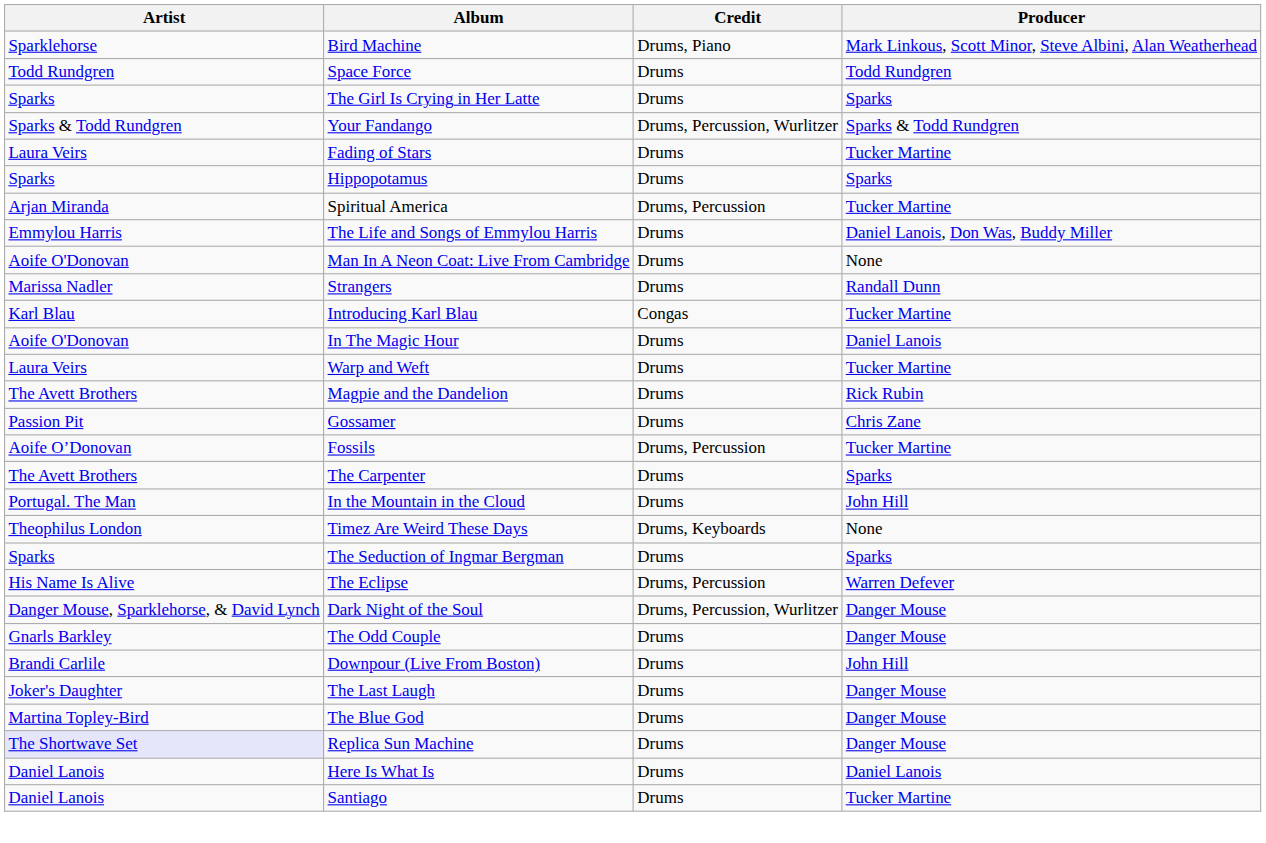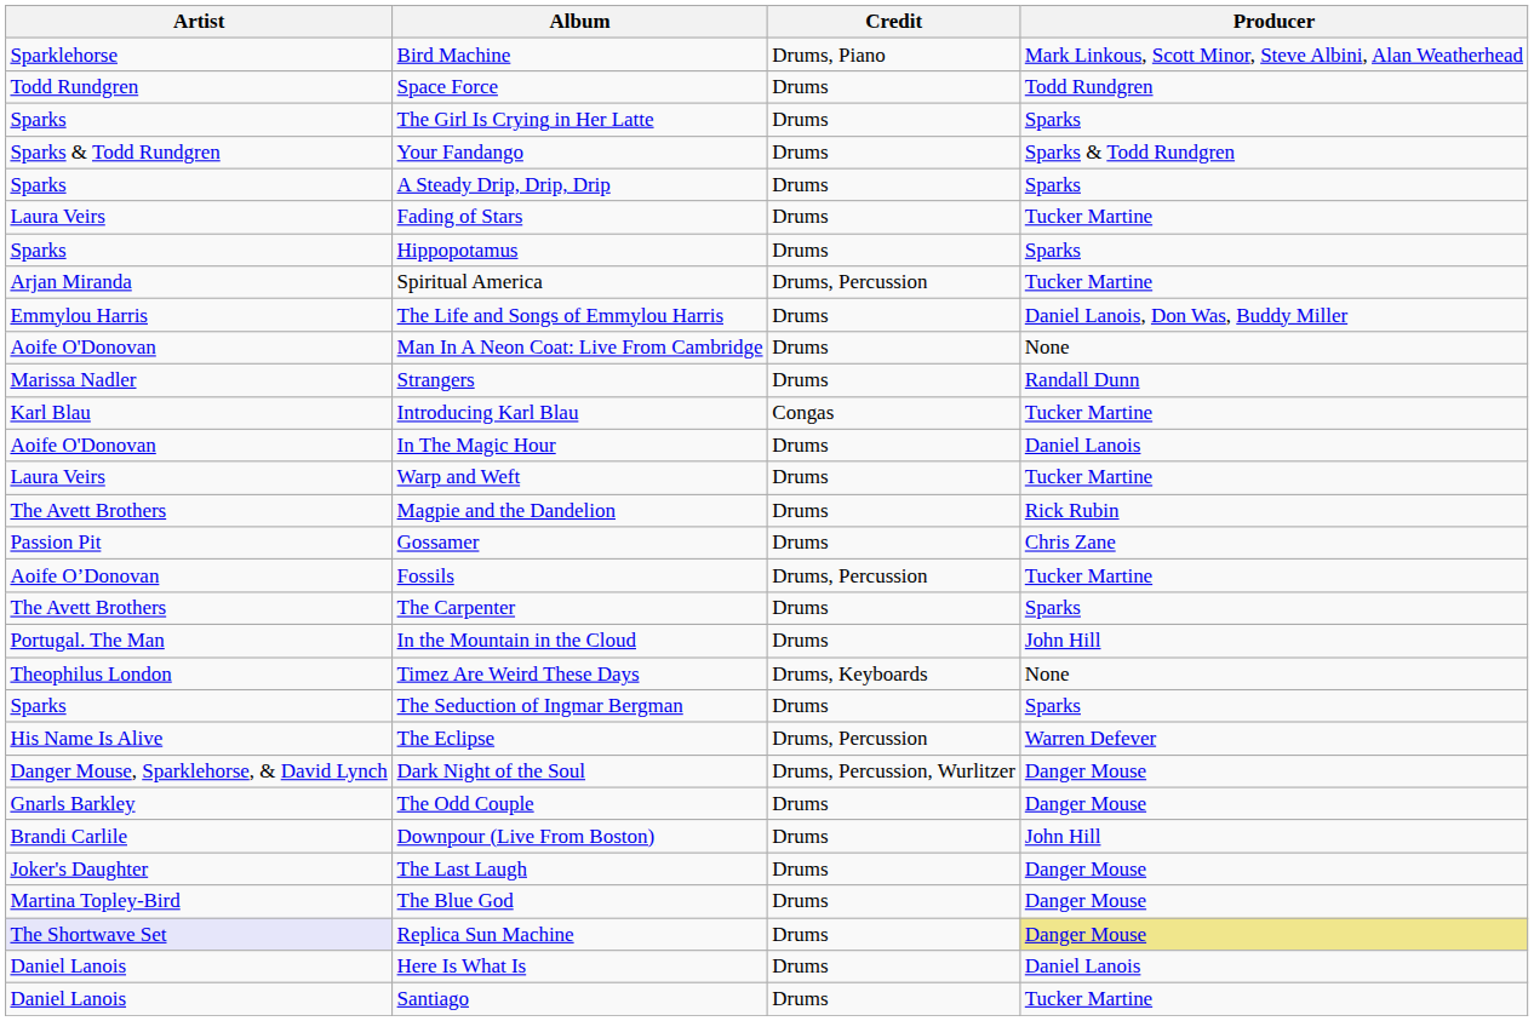 <table class="wikitable" border="1">
 <tr>
 <th><strong>Artist</strong></th>
 <th><strong>Album</strong></th>
 <th><strong>Credit</strong></th>
 <th><strong>Producer</strong></th>
 </tr>
 <tr>
 <td><a href='#'>Sparklehorse</a></td>
 <td><a href='#'>Bird Machine</a></td>
 <td>Drums, Piano</td>
 <td><a href='#'>Mark Linkous</a>, <a href='#'>Scott Minor</a>, <a href='#'>Steve Albini</a>, <a href='#'>Alan Weatherhead</a></td>
 </tr>
 <tr>
 <td><a href='#'>Todd Rundgren</a></td>
 <td><a href='#'>Space Force</a></td>
 <td>Drums</td>
 <td><a href='#'>Todd Rundgren</a></td>
 </tr>
 <tr>
 <td><a href='#'>Sparks</a></td>
 <td><a href='#'>The Girl Is Crying in Her Latte</a></td>
 <td>Drums</td>
 <td><a href='#'>Sparks</a></td>
 </tr>
 <tr>
 <td><a href='#'>Sparks</a> & <a href='#'>Todd Rundgren</a></td>
 <td><a href='#'>Your Fandango</a></td>
-<td>Drums, Percussion, Wurlitzer</td>
+<td>Drums</td>
 <td><a href='#'>Sparks</a> & <a href='#'>Todd Rundgren</a></td>
+</tr>
+<tr>
+<td><a href='#'>Sparks</a></td>
+<td><a href='#'>A Steady Drip, Drip, Drip</a></td>
+<td>Drums</td>
+<td><a href='#'>Sparks</a></td>
 </tr>
 <tr>
 <td><a href='#'>Laura Veirs</a></td>
 <td><a href='#'>Fading of Stars</a></td>
 <td>Drums</td>
 <td><a href='#'>Tucker Martine</a></td>
 </tr>
 <tr>
 <td><a href='#'>Sparks</a></td>
 <td><a href='#'>Hippopotamus</a></td>
 <td>Drums</td>
 <td><a href='#'>Sparks</a></td>
 </tr>
 <tr>
 <td><a href='#'>Arjan Miranda</a></td>
 <td>Spiritual America</td>
 <td>Drums, Percussion</td>
 <td><a href='#'>Tucker Martine</a></td>
 </tr>
 <tr>
 <td><a href='#'>Emmylou Harris</a></td>
 <td><a href='#'>The Life and Songs of Emmylou Harris</a></td>
 <td>Drums</td>
 <td><a href='#'>Daniel Lanois</a>, <a href='#'>Don Was</a>, <a href='#'>Buddy Miller</a></td>
 </tr>
 <tr>
 <td><a href='#'>Aoife O'Donovan</a></td>
 <td><a href='#'>Man In A Neon Coat: Live From Cambridge</a></td>
 <td>Drums</td>
 <td>None</td>
 </tr>
 <tr>
 <td><a href='#'>Marissa Nadler</a></td>
 <td><a href='#'>Strangers</a></td>
 <td>Drums</td>
 <td><a href='#'>Randall Dunn</a></td>
 </tr>
 <tr>
 <td><a href='#'>Karl Blau</a></td>
 <td><a href='#'>Introducing Karl Blau</a></td>
 <td>Congas</td>
 <td><a href='#'>Tucker Martine</a></td>
 </tr>
 <tr>
 <td><a href='#'>Aoife O'Donovan</a></td>
 <td><a href='#'>In The Magic Hour</a></td>
 <td>Drums</td>
 <td><a href='#'>Daniel Lanois</a></td>
 </tr>
 <tr>
 <td><a href='#'>Laura Veirs</a></td>
 <td><a href='#'>Warp and Weft</a></td>
 <td>Drums</td>
 <td><a href='#'>Tucker Martine</a></td>
 </tr>
 <tr>
 <td><a href='#'>The Avett Brothers</a></td>
 <td><a href='#'>Magpie and the Dandelion</a></td>
 <td>Drums</td>
 <td><a href='#'>Rick Rubin</a></td>
 </tr>
 <tr>
 <td><a href='#'>Passion Pit</a></td>
 <td><a href='#'>Gossamer</a></td>
 <td>Drums</td>
 <td><a href='#'>Chris Zane</a></td>
 </tr>
 <tr>
 <td><a href='#'>Aoife O’Donovan</a></td>
 <td><a href='#'>Fossils</a></td>
 <td>Drums, Percussion</td>
 <td><a href='#'>Tucker Martine</a></td>
 </tr>
 <tr>
 <td><a href='#'>The Avett Brothers</a></td>
 <td><a href='#'>The Carpenter</a></td>
 <td>Drums</td>
 <td><a href='#'>Sparks</a></td>
 </tr>
 <tr>
 <td><a href='#'>Portugal. The Man</a></td>
 <td><a href='#'>In the Mountain in the Cloud</a></td>
 <td>Drums</td>
 <td><a href='#'>John Hill</a></td>
 </tr>
 <tr>
 <td><a href='#'>Theophilus London</a></td>
 <td><a href='#'>Timez Are Weird These Days</a></td>
 <td>Drums, Keyboards</td>
 <td>None</td>
 </tr>
 <tr>
 <td><a href='#'>Sparks</a></td>
 <td><a href='#'>The Seduction of Ingmar Bergman</a></td>
 <td>Drums</td>
 <td><a href='#'>Sparks</a></td>
 </tr>
 <tr>
 <td><a href='#'>His Name Is Alive</a></td>
 <td><a href='#'>The Eclipse</a></td>
 <td>Drums, Percussion</td>
 <td><a href='#'>Warren Defever</a></td>
 </tr>
 <tr>
 <td><a href='#'>Danger Mouse</a>, <a href='#'>Sparklehorse</a>, & <a href='#'>David Lynch</a></td>
 <td><a href='#'>Dark Night of the Soul</a></td>
 <td>Drums, Percussion, Wurlitzer</td>
 <td><a href='#'>Danger Mouse</a></td>
 </tr>
 <tr>
 <td><a href='#'>Gnarls Barkley</a></td>
 <td><a href='#'>The Odd Couple</a></td>
 <td>Drums</td>
 <td><a href='#'>Danger Mouse</a></td>
 </tr>
 <tr>
 <td><a href='#'>Brandi Carlile</a></td>
 <td><a href='#'>Downpour (Live From Boston)</a></td>
 <td>Drums</td>
 <td><a href='#'>John Hill</a></td>
 </tr>
 <tr>
 <td><a href='#'>Joker's Daughter</a></td>
 <td><a href='#'>The Last Laugh</a></td>
 <td>Drums</td>
 <td><a href='#'>Danger Mouse</a></td>
 </tr>
 <tr>
 <td><a href='#'>Martina Topley-Bird</a></td>
 <td><a href='#'>The Blue God</a></td>
 <td>Drums</td>
 <td><a href='#'>Danger Mouse</a></td>
 </tr>
 <tr>
 <td style="background: lavender;"><a href='#'>The Shortwave Set</a></td>
 <td><a href='#'>Replica Sun Machine</a></td>
 <td>Drums</td>
-<td><a href='#'>Danger Mouse</a></td>
+<td style="background: khaki;"><a href='#'>Danger Mouse</a></td>
 </tr>
 <tr>
 <td><a href='#'>Daniel Lanois</a></td>
 <td><a href='#'>Here Is What Is</a></td>
 <td>Drums</td>
 <td><a href='#'>Daniel Lanois</a></td>
 </tr>
 <tr>
 <td><a href='#'>Daniel Lanois</a></td>
 <td><a href='#'>Santiago</a></td>
 <td>Drums</td>
 <td><a href='#'>Tucker Martine</a></td>
 </tr>
 </table>
